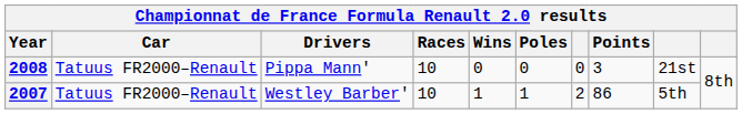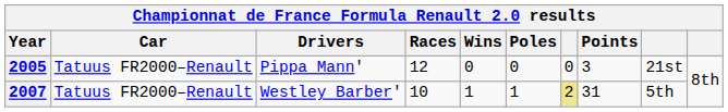 <table class="wikitable" style="font-size:95%">
 <tr>
 <th colspan=10><a href='#'>Championnat de France Formula Renault 2.0</a> results</th>
 </tr>
 <tr>
 <th>Year</th>
 <th>Car</th>
 <th>Drivers</th>
 <th>Races</th>
 <th>Wins</th>
 <th>Poles</th>
 <th></th>
 <th>Points</th>
 <th></th>
 <th></th>
 </tr>
 <tr>
-<th><a href='#'>2008</a></th>
+<th><a href='#'>2005</a></th>
 <td><a href='#'>Tatuus</a> FR2000–<a href='#'>Renault</a></td>
 <td> <a href='#'>Pippa Mann</a>'</td>
-<td>10</td>
+<td>12</td>
 <td>0</td>
 <td>0</td>
 <td>0</td>
 <td>3</td>
 <td>21st</td>
 <td rowspan=2>8th</td>
 </tr>
 <tr>
 <th><a href='#'>2007</a></th>
 <td><a href='#'>Tatuus</a> FR2000–<a href='#'>Renault</a></td>
 <td> <a href='#'>Westley Barber</a>'</td>
 <td>10</td>
 <td>1</td>
 <td>1</td>
-<td>2</td>
-<td>86</td>
+<td style="background: khaki;">2</td>
+<td>31</td>
 <td>5th</td>
 </tr>
 </table>
